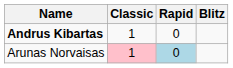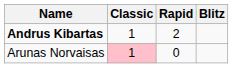 <table class="wikitable">
 <tr>
 <th>Name</th>
 <th>Classic</th>
 <th>Rapid</th>
 <th>Blitz</th>
 </tr>
 <tr align="center">
 <td align="left"><strong> Andrus Kibartas</strong></td>
 <td>1</td>
-<td>0</td>
+<td>2</td>
 <td></td>
 </tr>
 <tr align="center">
 <td align="left"> Arunas Norvaisas</td>
 <td style="background: pink;">1</td>
-<td style="background: lightblue;">0</td>
+<td>0</td>
 <td></td>
 </tr>
 </table>
